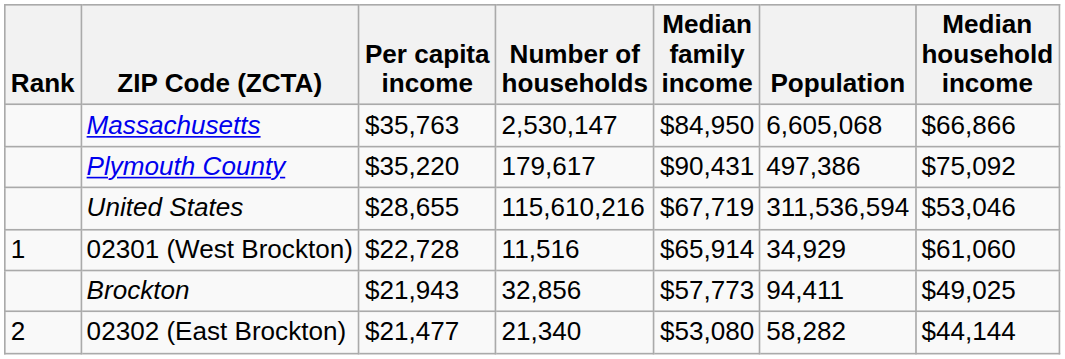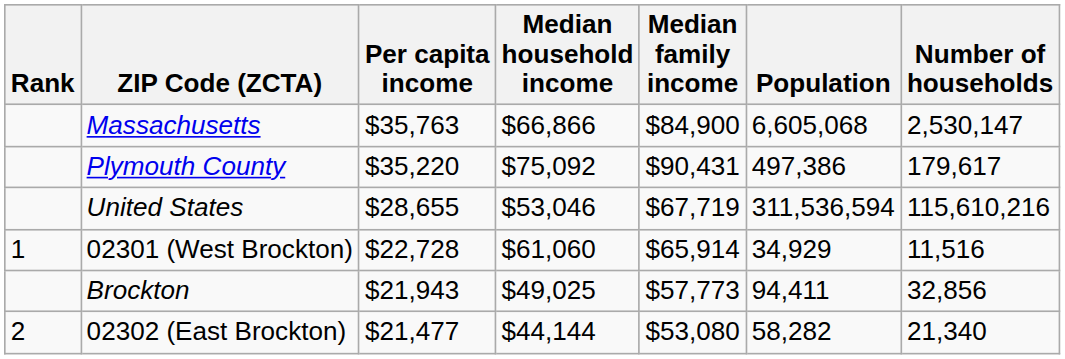 <table class="wikitable sortable">
 <tr valign=bottom>
 <th>Rank</th>
 <th>ZIP Code (ZCTA)</th>
 <th>Per capita<br>income</th>
-<th>Number of<br>households</th>
+<th>Median<br>household<br>income</th>
 <th>Median<br>family<br>income</th>
 <th>Population</th>
-<th>Median<br>household<br>income</th>
+<th>Number of<br>households</th>
 </tr>
 <tr>
 <td></td>
 <td><em><a href='#'>Massachusetts</a></em></td>
 <td>$35,763</td>
+<td>$66,866</td>
+<td>$84,900</td>
+<td>6,605,068</td>
 <td>2,530,147</td>
-<td>$84,950</td>
-<td>6,605,068</td>
-<td>$66,866</td>
 </tr>
 <tr>
 <td></td>
 <td><em><a href='#'>Plymouth County</a></em></td>
 <td>$35,220</td>
-<td>179,617</td>
+<td>$75,092</td>
 <td>$90,431</td>
 <td>497,386</td>
-<td>$75,092</td>
+<td>179,617</td>
 </tr>
 <tr>
 <td></td>
 <td><em>United States</em></td>
 <td>$28,655</td>
-<td>115,610,216</td>
+<td>$53,046</td>
 <td>$67,719</td>
 <td>311,536,594</td>
-<td>$53,046</td>
+<td>115,610,216</td>
 </tr>
 <tr>
 <td>1</td>
 <td>02301 (West Brockton)</td>
 <td>$22,728</td>
-<td>11,516</td>
+<td>$61,060</td>
 <td>$65,914</td>
 <td>34,929</td>
-<td>$61,060</td>
+<td>11,516</td>
 </tr>
 <tr>
 <td></td>
 <td><em>Brockton</em></td>
 <td>$21,943</td>
-<td>32,856</td>
+<td>$49,025</td>
 <td>$57,773</td>
 <td>94,411</td>
-<td>$49,025</td>
+<td>32,856</td>
 </tr>
 <tr>
 <td>2</td>
 <td>02302 (East Brockton)</td>
 <td>$21,477</td>
-<td>21,340</td>
+<td>$44,144</td>
 <td>$53,080</td>
 <td>58,282</td>
-<td>$44,144</td>
+<td>21,340</td>
 </tr>
 </table>
